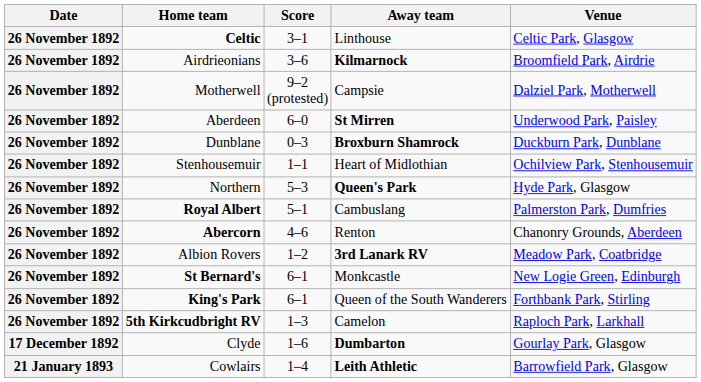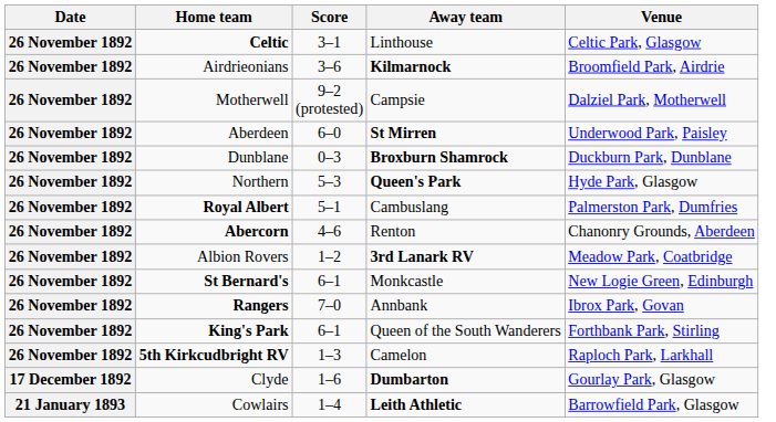 <table class="wikitable football-result-list" style="max-width: 80em; text-align: center">
 <tr>
 <th scope="col">Date</th>
 <th scope="col">Home team</th>
 <th scope="col">Score</th>
 <th scope="col">Away team</th>
 <th scope="col">Venue</th>
 </tr>
 <tr>
 <th scope="row">26 November 1892</th>
 <td align=right><strong>Celtic</strong></td>
 <td>3–1</td>
 <td align=left>Linthouse</td>
 <td align=left><a href='#'>Celtic Park</a>, <a href='#'>Glasgow</a></td>
 </tr>
 <tr>
 <th scope="row">26 November 1892</th>
 <td align=right>Airdrieonians</td>
 <td>3–6</td>
 <td align=left><strong>Kilmarnock</strong></td>
 <td align=left><a href='#'>Broomfield Park</a>, <a href='#'>Airdrie</a></td>
 </tr>
 <tr>
 <th scope="row">26 November 1892</th>
 <td align=right>Motherwell</td>
 <td>9–2<br>(protested)</td>
 <td align=left>Campsie</td>
 <td align=left><a href='#'>Dalziel Park</a>, <a href='#'>Motherwell</a></td>
 </tr>
 <tr>
 <th scope="row">26 November 1892</th>
 <td align=right>Aberdeen</td>
 <td>6–0</td>
 <td align=left><strong>St Mirren</strong></td>
 <td align=left><a href='#'>Underwood Park</a>, <a href='#'>Paisley</a></td>
 </tr>
 <tr>
 <th scope="row">26 November 1892</th>
 <td align=right>Dunblane</td>
 <td>0–3</td>
 <td align=left><strong>Broxburn Shamrock</strong></td>
 <td align=left><a href='#'>Duckburn Park</a>, <a href='#'>Dunblane</a></td>
 </tr>
 <tr>
 <th scope="row">26 November 1892</th>
-<td align=right>Stenhousemuir</td>
-<td>1–1</td>
-<td align=left>Heart of Midlothian</td>
-<td align=left><a href='#'>Ochilview Park</a>, <a href='#'>Stenhousemuir</a></td>
-</tr>
-<tr>
-<th scope="row">26 November 1892</th>
 <td align=right>Northern</td>
 <td>5–3</td>
 <td align=left><strong>Queen's Park</strong></td>
 <td align=left><a href='#'>Hyde Park</a>, Glasgow</td>
 </tr>
 <tr>
 <th scope="row">26 November 1892</th>
 <td align=right><strong>Royal Albert</strong></td>
 <td>5–1</td>
 <td align=left>Cambuslang</td>
 <td align=left><a href='#'>Palmerston Park</a>, <a href='#'>Dumfries</a></td>
 </tr>
 <tr>
 <th scope="row">26 November 1892</th>
 <td align=right><strong>Abercorn</strong></td>
 <td>4–6</td>
 <td align=left>Renton</td>
 <td align=left>Chanonry Grounds, <a href='#'>Aberdeen</a></td>
 </tr>
 <tr>
 <th scope="row">26 November 1892</th>
 <td align=right>Albion Rovers</td>
 <td>1–2</td>
 <td align=left><strong>3rd Lanark RV</strong></td>
 <td align=left><a href='#'>Meadow Park</a>, <a href='#'>Coatbridge</a></td>
 </tr>
 <tr>
 <th scope="row">26 November 1892</th>
 <td align=right><strong>St Bernard's</strong></td>
 <td>6–1</td>
 <td align=left>Monkcastle</td>
 <td align=left><a href='#'>New Logie Green</a>, <a href='#'>Edinburgh</a></td>
 </tr>
 <tr>
 <th scope="row">26 November 1892</th>
+<td align=right><strong>Rangers</strong></td>
+<td>7–0</td>
+<td align=left>Annbank</td>
+<td align=left><a href='#'>Ibrox Park</a>, <a href='#'>Govan</a></td>
+</tr>
+<tr>
+<th scope="row">26 November 1892</th>
 <td align=right><strong>King's Park</strong></td>
 <td>6–1</td>
 <td align=left>Queen of the South Wanderers</td>
 <td align=left><a href='#'>Forthbank Park</a>, <a href='#'>Stirling</a></td>
 </tr>
 <tr>
 <th scope="row">26 November 1892</th>
 <td align=right><strong>5th Kirkcudbright RV</strong></td>
 <td>1–3</td>
 <td align=left>Camelon</td>
 <td align=left><a href='#'>Raploch Park</a>, <a href='#'>Larkhall</a></td>
 </tr>
 <tr>
 <th scope="row">17 December 1892</th>
 <td align=right>Clyde</td>
 <td>1–6</td>
 <td align=left><strong>Dumbarton</strong></td>
 <td align=left><a href='#'>Gourlay Park</a>, Glasgow</td>
 </tr>
 <tr>
 <th scope="row">21 January 1893</th>
 <td align=right>Cowlairs</td>
 <td>1–4</td>
 <td align=left><strong>Leith Athletic</strong></td>
 <td align=left><a href='#'>Barrowfield Park</a>, Glasgow</td>
 </tr>
 </table>
